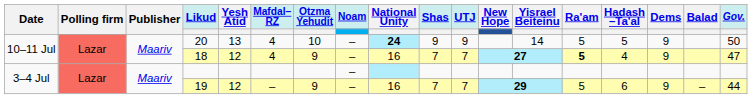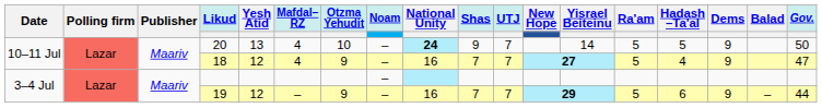 <table class="wikitable sortable" style=text-align:center;font-size:90%;line-height:12px>
 <tr>
 <th rowspan=2>Date</th>
 <th rowspan=2>Polling firm</th>
 <th rowspan=2>Publisher</th>
 <th style=background:#cee><a href='#'>Likud</a></th>
 <th><a href='#'>Yesh<br>Atid</a></th>
 <th style=background:#cee;font-size:90%><a href='#'>Mafdal–<br>RZ</a></th>
 <th style=background:#cee;font-size:90%><a href='#'>Otzma<br>Yehudit</a></th>
 <th style=background:#cee;font-size:90%><a href='#'>Noam</a></th>
 <th><a href='#'>National<br>Unity</a></th>
 <th style=background:#cee><a href='#'>Shas</a></th>
 <th style=background:#cee><a href='#'>UTJ</a></th>
 <th><a href='#'>New<br>Hope</a></th>
 <th><a href='#'>Yisrael<br>Beiteinu</a></th>
 <th><a href='#'>Ra'am</a></th>
 <th><a href='#'>Hadash<br>–Ta'al</a></th>
 <th><a href='#'>Dems</a></th>
 <th><a href='#'>Balad</a></th>
 <th style=background:#cee;font-size:90%><a href='#'><em>Gov.</em></a></th>
 </tr>
 <tr>
 <th style=background:></th>
 <th style=background:></th>
 <th style=background:></th>
 <th style=background:></th>
 <th style=background:#01AFF0></th>
 <th style=background:></th>
 <th style=background:></th>
 <th style=background:></th>
 <th style=background:#235298></th>
 <th style=background:></th>
 <th style=background:></th>
 <th style=background:></th>
 <th style=background:></th>
 <th style=background:></th>
 <th style=background:></th>
 </tr>
 <tr>
 <td rowspan=2 data-sort-value=2024-07-10>10–11 Jul</td>
 <td rowspan=2 style=background:#F86B61>Lazar</td>
 <td rowspan=2><em><a href='#'>Maariv</a></em></td>
 <td>20					</td>
 <td>13					</td>
 <td>4	                </td>
 <td>10					</td>
 <td>–					</td>
 <td style=background:#B2EDFB><strong>24</strong>	</td>
 <td>9					</td>
-<td>9					</td>
+<td>7					</td>
 <td>	</td>
 <td>14					</td>
 <td>5					</td>
 <td>5					</td>
 <td>9					</td>
 <td>	</td>
 <td>50					</td>
 </tr>
 <tr style=background:#fffdb0>
 <td>18					</td>
 <td>12					</td>
 <td>4					</td>
 <td>9					</td>
 <td>–					</td>
 <td>16					</td>
 <td>7					</td>
 <td>7					</td>
 <td colspan=2 style=background:#B2EDFB><strong>27</strong>	</td>
-<td><strong>5					</strong></td>
+<td>5					</td>
 <td>4					</td>
 <td>9					</td>
 <td>   </td>
 <td>47					</td>
 </tr>
 <tr>
 <td rowspan=2 data-sort-value=2024-07-04>3–4 Jul</td>
 <td rowspan=2 style=background:#F86B61>Lazar</td>
 <td rowspan=2><em><a href='#'>Maariv</a></em></td>
 <td></td>
 <td></td>
 <td></td>
 <td></td>
 <td>–					</td>
 <td style=background:#B2EDFB></td>
 <td></td>
 <td></td>
 <td></td>
 <td></td>
 <td></td>
 <td></td>
 <td></td>
 <td></td>
 <td></td>
 </tr>
 <tr style=background:#fffdb0>
 <td>19					</td>
 <td>12					</td>
 <td>–					</td>
 <td>9					</td>
 <td>–					</td>
 <td>16					</td>
 <td>7					</td>
 <td>7					</td>
 <td colspan=2 style=background:#B2EDFB><strong>29</strong>	</td>
 <td>5					</td>
 <td>6					</td>
 <td>9					</td>
 <td>–					</td>
 <td>44					</td>
 </tr>
 </table>
